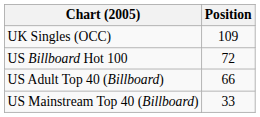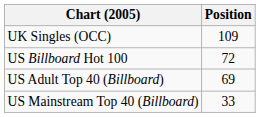 <table class="wikitable sortable">
 <tr>
 <th>Chart (2005)</th>
 <th>Position</th>
 </tr>
 <tr>
 <td>UK Singles (OCC)</td>
 <td style="text-align:center;">109</td>
 </tr>
 <tr>
 <td>US <em>Billboard</em> Hot 100</td>
 <td style="text-align:center;">72</td>
 </tr>
 <tr>
 <td>US Adult Top 40 (<em>Billboard</em>)</td>
-<td style="text-align:center;">66</td>
+<td style="text-align:center;">69</td>
 </tr>
 <tr>
 <td>US Mainstream Top 40 (<em>Billboard</em>)</td>
 <td style="text-align:center;">33</td>
 </tr>
 </table>
